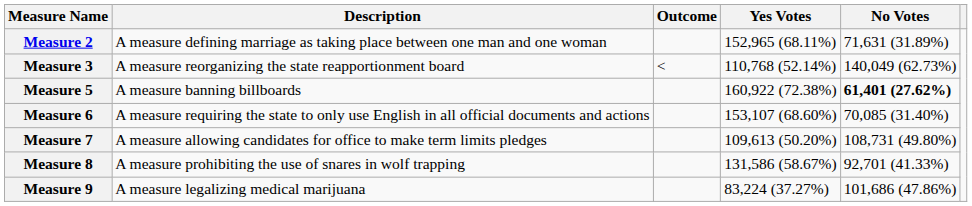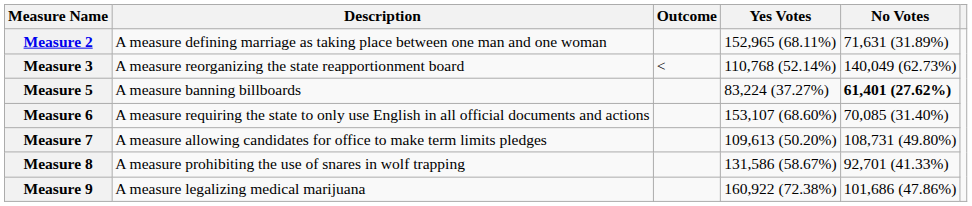 <table class="wikitable sortable plainrowheaders">
 <tr>
 <th scope=col>Measure Name</th>
 <th scope=col>Description</th>
 <th scope=col>Outcome</th>
 <th scope=col>Yes Votes</th>
 <th scope=col>No Votes</th>
 <th scope=col class=unsortable></th>
 </tr>
 <tr>
 <th scope=row><a href='#'>Measure 2</a></th>
 <td>A measure defining marriage as taking place between one man and one woman</td>
 <td></td>
 <td>152,965 (68.11%)</td>
 <td>71,631 (31.89%)</td>
 <td rowspan=8></td>
 </tr>
 <tr>
 <th scope=row>Measure 3</th>
 <td>A measure reorganizing the state reapportionment board</td>
 <td><</td>
 <td>110,768 (52.14%)</td>
 <td>140,049 (62.73%)</td>
 </tr>
 <tr>
 <th scope=row>Measure 5</th>
 <td>A measure banning billboards</td>
 <td></td>
-<td>160,922 (72.38%)</td>
+<td>83,224 (37.27%)</td>
 <td><strong>61,401 (27.62%)</strong></td>
 </tr>
 <tr>
 <th scope=row>Measure 6</th>
 <td>A measure requiring the state to only use English in all official documents and actions</td>
 <td></td>
 <td>153,107 (68.60%)</td>
 <td>70,085 (31.40%)</td>
 </tr>
 <tr>
 <th scope=row>Measure 7</th>
 <td>A measure allowing candidates for office to make term limits pledges</td>
 <td></td>
 <td>109,613 (50.20%)</td>
 <td>108,731 (49.80%)</td>
 </tr>
 <tr>
 <th scope=row>Measure 8</th>
 <td>A measure prohibiting the use of snares in wolf trapping</td>
 <td></td>
 <td>131,586 (58.67%)</td>
 <td>92,701 (41.33%)</td>
 </tr>
 <tr>
 <th scope=row>Measure 9</th>
 <td>A measure legalizing medical marijuana</td>
 <td></td>
-<td>83,224 (37.27%)</td>
+<td>160,922 (72.38%)</td>
 <td>101,686 (47.86%)</td>
 </tr>
 </table>
